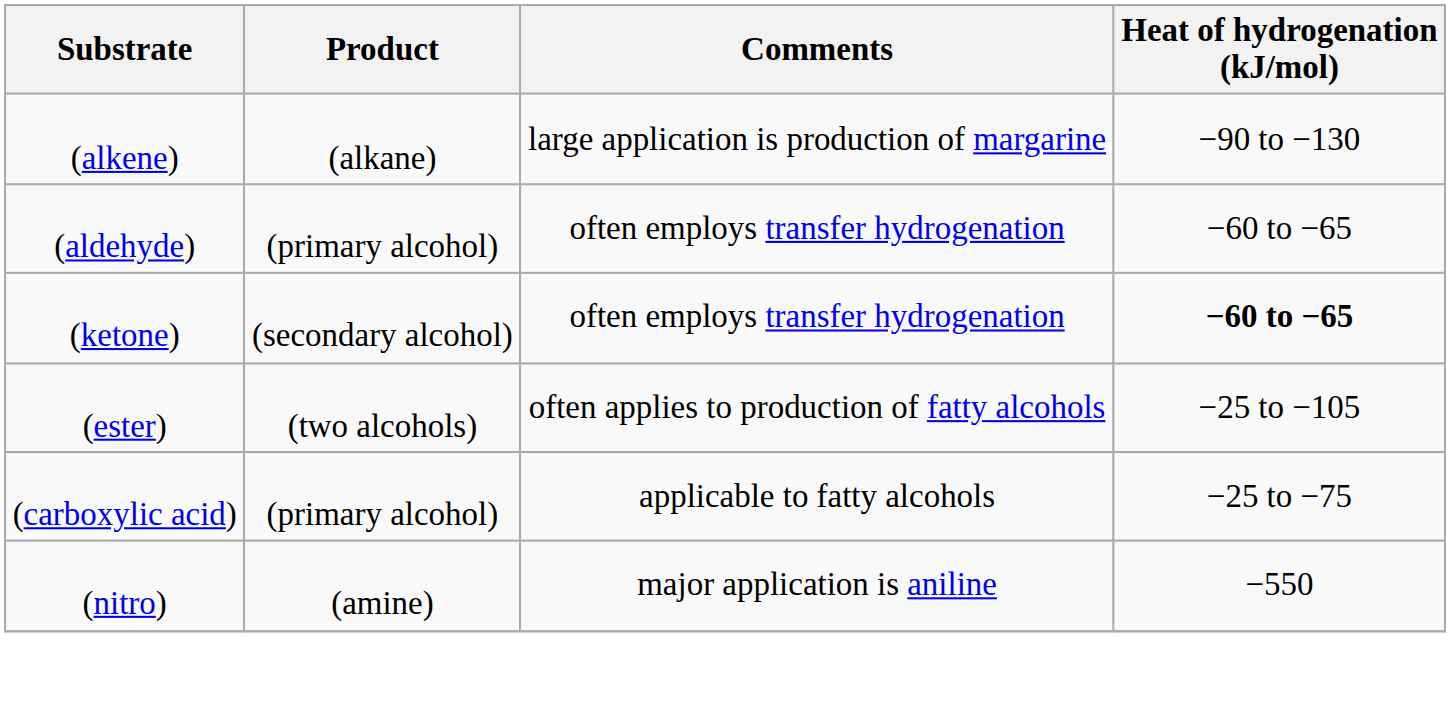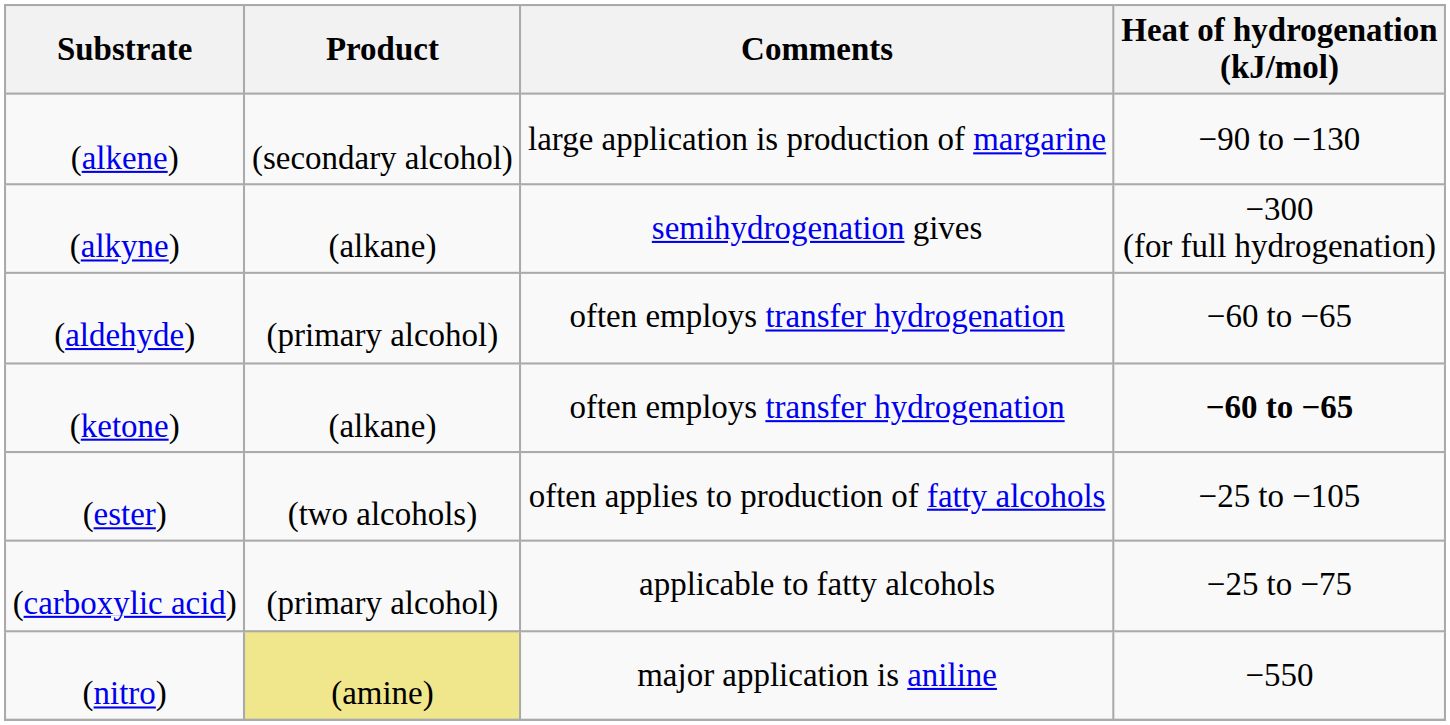 <table class="wikitable toccolours">
 <tr>
 <th>Substrate</th>
 <th>Product</th>
 <th>Comments</th>
 <th>Heat of hydrogenation<br>(kJ/mol)</th>
 </tr>
 <tr>
 <td align=center><br>(<a href='#'>alkene</a>)</td>
-<td align=center><br>(alkane)</td>
+<td align=center><br>(secondary alcohol)</td>
 <td align=center>large application is production of <a href='#'>margarine</a></td>
 <td align=center>−90 to −130</td>
+</tr>
+<tr>
+<td align=center><br>(<a href='#'>alkyne</a>)</td>
+<td align=center><br>(alkane)</td>
+<td align=center><a href='#'>semihydrogenation</a> gives <br></td>
+<td align=center>−300<br>(for full hydrogenation)</td>
 </tr>
 <tr>
 <td align=center><br>(<a href='#'>aldehyde</a>)</td>
 <td align=center><br>(primary alcohol)</td>
 <td align=center>often employs <a href='#'>transfer hydrogenation</a></td>
 <td align=center>−60 to −65</td>
 </tr>
 <tr>
 <td align=center><br>(<a href='#'>ketone</a>)</td>
-<td align=center><br>(secondary alcohol)</td>
+<td align=center><br>(alkane)</td>
 <td align=center>often employs <a href='#'>transfer hydrogenation</a></td>
 <td align=center><strong>−60 to −65</strong></td>
 </tr>
 <tr>
 <td align=center><br>(<a href='#'>ester</a>)</td>
 <td align=center><br>(two alcohols)</td>
 <td align=center>often applies to production of <a href='#'>fatty alcohols</a></td>
 <td align=center>−25 to −105</td>
 </tr>
 <tr>
 <td align=center><br>(<a href='#'>carboxylic acid</a>)</td>
 <td align=center><br>(primary alcohol)</td>
 <td align=center>applicable to fatty alcohols</td>
 <td align=center>−25 to −75</td>
 </tr>
 <tr>
 <td align=center><br>(<a href='#'>nitro</a>)</td>
-<td align=center><br>(amine)</td>
+<td align=center style="background: khaki;"><br>(amine)</td>
 <td align=center>major application is <a href='#'>aniline</a></td>
 <td align=center>−550</td>
 </tr>
 <tr>
 </tr>
 </table>
